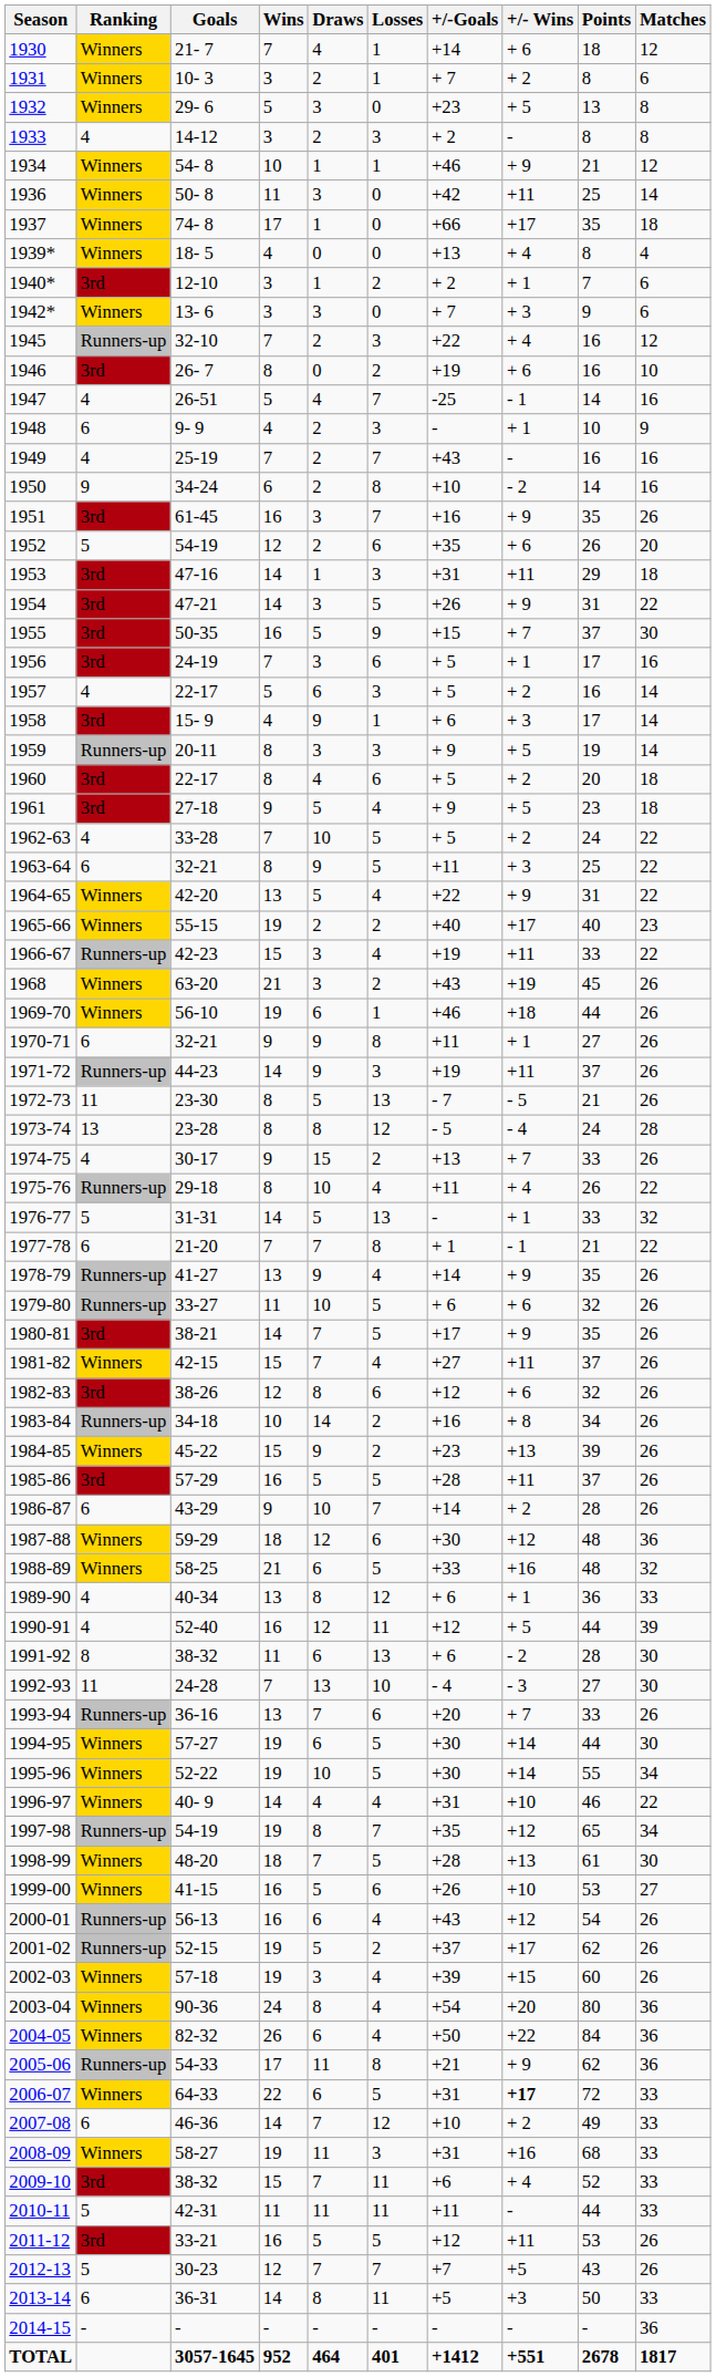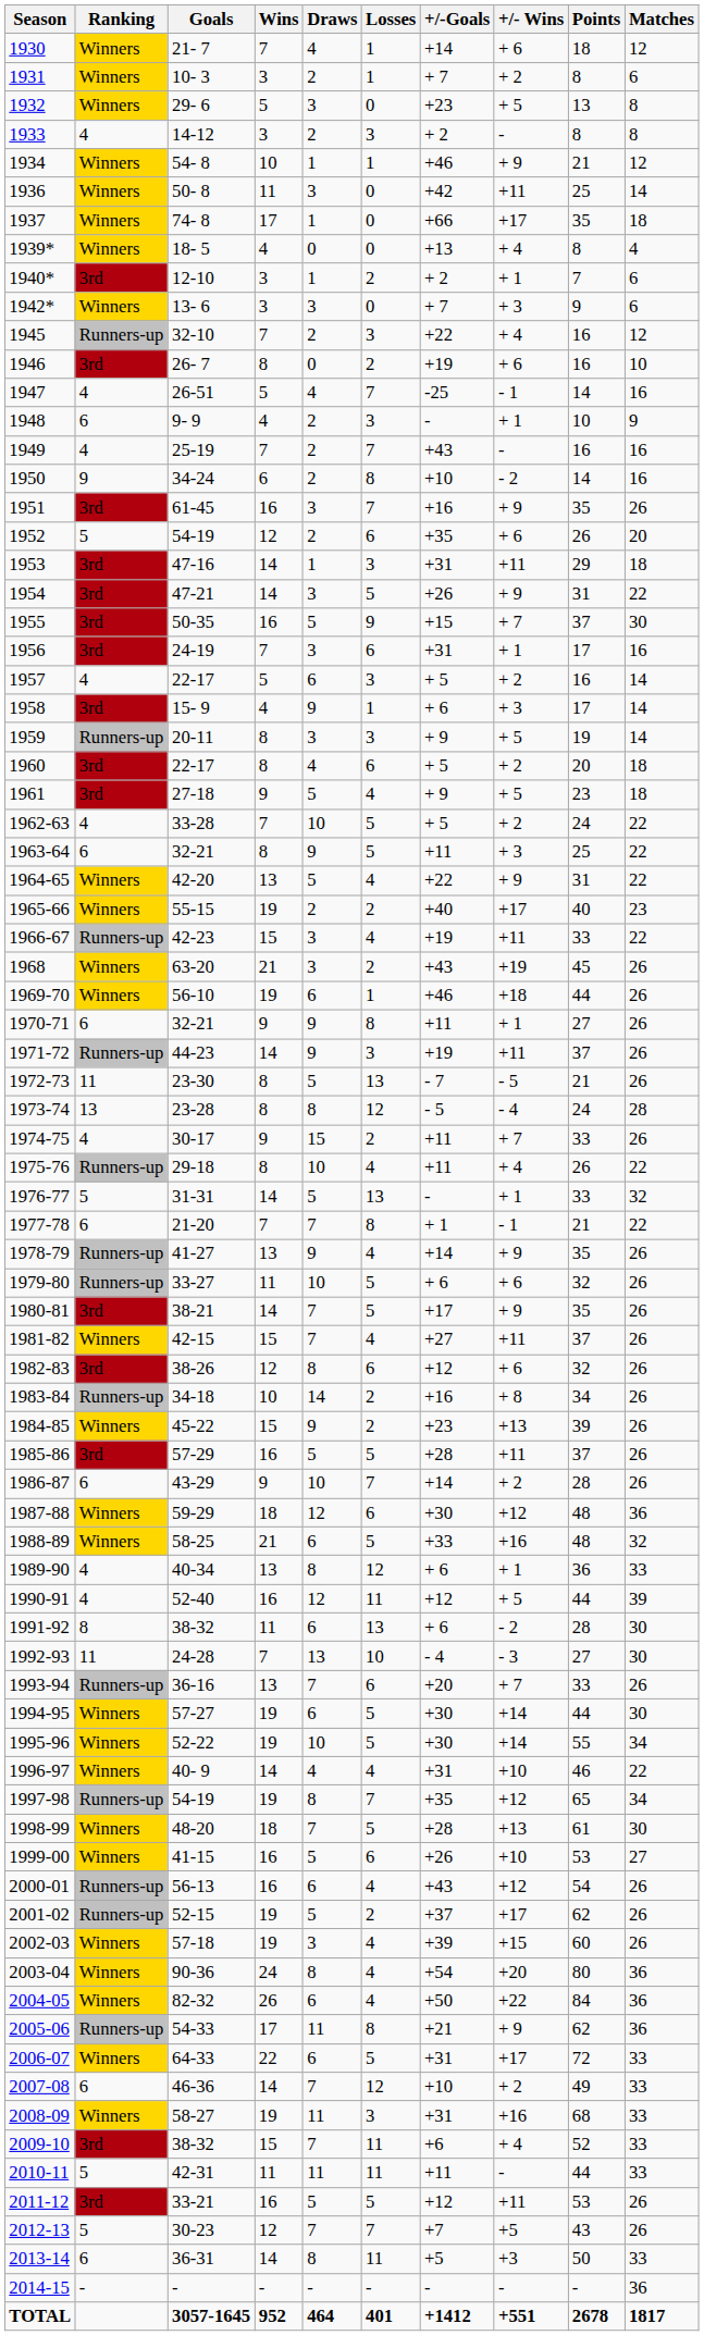 <table class="wikitable">
 <tr>
 <th>Season</th>
 <th>Ranking</th>
 <th>Goals</th>
 <th>Wins</th>
 <th>Draws</th>
 <th>Losses</th>
 <th>+/-Goals</th>
 <th>+/- Wins</th>
 <th>Points</th>
 <th>Matches</th>
 </tr>
 <tr>
 <td><a href='#'>1930</a></td>
 <td bgcolor=gold>Winners</td>
 <td>21- 7</td>
 <td>7</td>
 <td>4</td>
 <td>1</td>
 <td>+14</td>
 <td>+ 6</td>
 <td>18</td>
 <td>12</td>
 </tr>
 <tr>
 <td><a href='#'>1931</a></td>
 <td bgcolor=gold>Winners</td>
 <td>10- 3</td>
 <td>3</td>
 <td>2</td>
 <td>1</td>
 <td>+ 7</td>
 <td>+ 2</td>
 <td>8</td>
 <td>6</td>
 </tr>
 <tr>
 <td><a href='#'>1932</a></td>
 <td bgcolor=gold>Winners</td>
 <td>29- 6</td>
 <td>5</td>
 <td>3</td>
 <td>0</td>
 <td>+23</td>
 <td>+ 5</td>
 <td>13</td>
 <td>8</td>
 </tr>
 <tr>
 <td><a href='#'>1933</a></td>
 <td>4</td>
 <td>14-12</td>
 <td>3</td>
 <td>2</td>
 <td>3</td>
 <td>+ 2</td>
 <td>-</td>
 <td>8</td>
 <td>8</td>
 </tr>
 <tr>
 <td>1934</td>
 <td bgcolor=gold>Winners</td>
 <td>54- 8</td>
 <td>10</td>
 <td>1</td>
 <td>1</td>
 <td>+46</td>
 <td>+ 9</td>
 <td>21</td>
 <td>12</td>
 </tr>
 <tr>
 <td>1936</td>
 <td bgcolor=gold>Winners</td>
 <td>50- 8</td>
 <td>11</td>
 <td>3</td>
 <td>0</td>
 <td>+42</td>
 <td>+11</td>
 <td>25</td>
 <td>14</td>
 </tr>
 <tr>
 <td>1937</td>
 <td bgcolor=gold>Winners</td>
 <td>74- 8</td>
 <td>17</td>
 <td>1</td>
 <td>0</td>
 <td>+66</td>
 <td>+17</td>
 <td>35</td>
 <td>18</td>
 </tr>
 <tr>
 <td>1939*</td>
 <td bgcolor=gold>Winners</td>
 <td>18- 5</td>
 <td>4</td>
 <td>0</td>
 <td>0</td>
 <td>+13</td>
 <td>+ 4</td>
 <td>8</td>
 <td>4</td>
 </tr>
 <tr>
 <td>1940*</td>
 <td bgcolor=bronze>3rd</td>
 <td>12-10</td>
 <td>3</td>
 <td>1</td>
 <td>2</td>
 <td>+ 2</td>
 <td>+ 1</td>
 <td>7</td>
 <td>6</td>
 </tr>
 <tr>
 <td>1942*</td>
 <td bgcolor=gold>Winners</td>
 <td>13- 6</td>
 <td>3</td>
 <td>3</td>
 <td>0</td>
 <td>+ 7</td>
 <td>+ 3</td>
 <td>9</td>
 <td>6</td>
 </tr>
 <tr>
 <td>1945</td>
 <td bgcolor=silver>Runners-up</td>
 <td>32-10</td>
 <td>7</td>
 <td>2</td>
 <td>3</td>
 <td>+22</td>
 <td>+ 4</td>
 <td>16</td>
 <td>12</td>
 </tr>
 <tr>
 <td>1946</td>
 <td bgcolor=bronze>3rd</td>
 <td>26- 7</td>
 <td>8</td>
 <td>0</td>
 <td>2</td>
 <td>+19</td>
 <td>+ 6</td>
 <td>16</td>
 <td>10</td>
 </tr>
 <tr>
 <td>1947</td>
 <td>4</td>
 <td>26-51</td>
 <td>5</td>
 <td>4</td>
 <td>7</td>
 <td>-25</td>
 <td>- 1</td>
 <td>14</td>
 <td>16</td>
 </tr>
 <tr>
 <td>1948</td>
 <td>6</td>
 <td>9- 9</td>
 <td>4</td>
 <td>2</td>
 <td>3</td>
 <td>-</td>
 <td>+ 1</td>
 <td>10</td>
 <td>9</td>
 </tr>
 <tr>
 <td>1949</td>
 <td>4</td>
 <td>25-19</td>
 <td>7</td>
 <td>2</td>
 <td>7</td>
 <td>+43</td>
 <td>-</td>
 <td>16</td>
 <td>16</td>
 </tr>
 <tr>
 <td>1950</td>
 <td>9</td>
 <td>34-24</td>
 <td>6</td>
 <td>2</td>
 <td>8</td>
 <td>+10</td>
 <td>- 2</td>
 <td>14</td>
 <td>16</td>
 </tr>
 <tr>
 <td>1951</td>
 <td bgcolor=bronze>3rd</td>
 <td>61-45</td>
 <td>16</td>
 <td>3</td>
 <td>7</td>
 <td>+16</td>
 <td>+ 9</td>
 <td>35</td>
 <td>26</td>
 </tr>
 <tr>
 <td>1952</td>
 <td>5</td>
 <td>54-19</td>
 <td>12</td>
 <td>2</td>
 <td>6</td>
 <td>+35</td>
 <td>+ 6</td>
 <td>26</td>
 <td>20</td>
 </tr>
 <tr>
 <td>1953</td>
 <td bgcolor=bronze>3rd</td>
 <td>47-16</td>
 <td>14</td>
 <td>1</td>
 <td>3</td>
 <td>+31</td>
 <td>+11</td>
 <td>29</td>
 <td>18</td>
 </tr>
 <tr>
 <td>1954</td>
 <td bgcolor=bronze>3rd</td>
 <td>47-21</td>
 <td>14</td>
 <td>3</td>
 <td>5</td>
 <td>+26</td>
 <td>+ 9</td>
 <td>31</td>
 <td>22</td>
 </tr>
 <tr>
 <td>1955</td>
 <td bgcolor=bronze>3rd</td>
 <td>50-35</td>
 <td>16</td>
 <td>5</td>
 <td>9</td>
 <td>+15</td>
 <td>+ 7</td>
 <td>37</td>
 <td>30</td>
 </tr>
 <tr>
 <td>1956</td>
 <td bgcolor=bronze>3rd</td>
 <td>24-19</td>
 <td>7</td>
 <td>3</td>
 <td>6</td>
-<td>+ 5</td>
+<td>+31</td>
 <td>+ 1</td>
 <td>17</td>
 <td>16</td>
 </tr>
 <tr>
 <td>1957</td>
 <td>4</td>
 <td>22-17</td>
 <td>5</td>
 <td>6</td>
 <td>3</td>
 <td>+ 5</td>
 <td>+ 2</td>
 <td>16</td>
 <td>14</td>
 </tr>
 <tr>
 <td>1958</td>
 <td bgcolor=bronze>3rd</td>
 <td>15- 9</td>
 <td>4</td>
 <td>9</td>
 <td>1</td>
 <td>+ 6</td>
 <td>+ 3</td>
 <td>17</td>
 <td>14</td>
 </tr>
 <tr>
 <td>1959</td>
 <td bgcolor=silver>Runners-up</td>
 <td>20-11</td>
 <td>8</td>
 <td>3</td>
 <td>3</td>
 <td>+ 9</td>
 <td>+ 5</td>
 <td>19</td>
 <td>14</td>
 </tr>
 <tr>
 <td>1960</td>
 <td bgcolor=bronze>3rd</td>
 <td>22-17</td>
 <td>8</td>
 <td>4</td>
 <td>6</td>
 <td>+ 5</td>
 <td>+ 2</td>
 <td>20</td>
 <td>18</td>
 </tr>
 <tr>
 <td>1961</td>
 <td bgcolor=bronze>3rd</td>
 <td>27-18</td>
 <td>9</td>
 <td>5</td>
 <td>4</td>
 <td>+ 9</td>
 <td>+ 5</td>
 <td>23</td>
 <td>18</td>
 </tr>
 <tr>
 <td>1962-63</td>
 <td>4</td>
 <td>33-28</td>
 <td>7</td>
 <td>10</td>
 <td>5</td>
 <td>+ 5</td>
 <td>+ 2</td>
 <td>24</td>
 <td>22</td>
 </tr>
 <tr>
 <td>1963-64</td>
 <td>6</td>
 <td>32-21</td>
 <td>8</td>
 <td>9</td>
 <td>5</td>
 <td>+11</td>
 <td>+ 3</td>
 <td>25</td>
 <td>22</td>
 </tr>
 <tr>
 <td>1964-65</td>
 <td bgcolor=gold>Winners</td>
 <td>42-20</td>
 <td>13</td>
 <td>5</td>
 <td>4</td>
 <td>+22</td>
 <td>+ 9</td>
 <td>31</td>
 <td>22</td>
 </tr>
 <tr>
 <td>1965-66</td>
 <td bgcolor=gold>Winners</td>
 <td>55-15</td>
 <td>19</td>
 <td>2</td>
 <td>2</td>
 <td>+40</td>
 <td>+17</td>
 <td>40</td>
 <td>23</td>
 </tr>
 <tr>
 <td>1966-67</td>
 <td bgcolor=silver>Runners-up</td>
 <td>42-23</td>
 <td>15</td>
 <td>3</td>
 <td>4</td>
 <td>+19</td>
 <td>+11</td>
 <td>33</td>
 <td>22</td>
 </tr>
 <tr>
 <td>1968</td>
 <td bgcolor=gold>Winners</td>
 <td>63-20</td>
 <td>21</td>
 <td>3</td>
 <td>2</td>
 <td>+43</td>
 <td>+19</td>
 <td>45</td>
 <td>26</td>
 </tr>
 <tr>
 <td>1969-70</td>
 <td bgcolor=gold>Winners</td>
 <td>56-10</td>
 <td>19</td>
 <td>6</td>
 <td>1</td>
 <td>+46</td>
 <td>+18</td>
 <td>44</td>
 <td>26</td>
 </tr>
 <tr>
 <td>1970-71</td>
 <td>6</td>
 <td>32-21</td>
 <td>9</td>
 <td>9</td>
 <td>8</td>
 <td>+11</td>
 <td>+ 1</td>
 <td>27</td>
 <td>26</td>
 </tr>
 <tr>
 <td>1971-72</td>
 <td bgcolor=silver>Runners-up</td>
 <td>44-23</td>
 <td>14</td>
 <td>9</td>
 <td>3</td>
 <td>+19</td>
 <td>+11</td>
 <td>37</td>
 <td>26</td>
 </tr>
 <tr>
 <td>1972-73</td>
 <td>11</td>
 <td>23-30</td>
 <td>8</td>
 <td>5</td>
 <td>13</td>
 <td>- 7</td>
 <td>- 5</td>
 <td>21</td>
 <td>26</td>
 </tr>
 <tr>
 <td>1973-74</td>
 <td>13</td>
 <td>23-28</td>
 <td>8</td>
 <td>8</td>
 <td>12</td>
 <td>- 5</td>
 <td>- 4</td>
 <td>24</td>
 <td>28</td>
 </tr>
 <tr>
 <td>1974-75</td>
 <td>4</td>
 <td>30-17</td>
 <td>9</td>
 <td>15</td>
 <td>2</td>
-<td>+13</td>
+<td>+11</td>
 <td>+ 7</td>
 <td>33</td>
 <td>26</td>
 </tr>
 <tr>
 <td>1975-76</td>
 <td bgcolor=silver>Runners-up</td>
 <td>29-18</td>
 <td>8</td>
 <td>10</td>
 <td>4</td>
 <td>+11</td>
 <td>+ 4</td>
 <td>26</td>
 <td>22</td>
 </tr>
 <tr>
 <td>1976-77</td>
 <td>5</td>
 <td>31-31</td>
 <td>14</td>
 <td>5</td>
 <td>13</td>
 <td>-</td>
 <td>+ 1</td>
 <td>33</td>
 <td>32</td>
 </tr>
 <tr>
 <td>1977-78</td>
 <td>6</td>
 <td>21-20</td>
 <td>7</td>
 <td>7</td>
 <td>8</td>
 <td>+ 1</td>
 <td>- 1</td>
 <td>21</td>
 <td>22</td>
 </tr>
 <tr>
 <td>1978-79</td>
 <td bgcolor=silver>Runners-up</td>
 <td>41-27</td>
 <td>13</td>
 <td>9</td>
 <td>4</td>
 <td>+14</td>
 <td>+ 9</td>
 <td>35</td>
 <td>26</td>
 </tr>
 <tr>
 <td>1979-80</td>
 <td bgcolor=silver>Runners-up</td>
 <td>33-27</td>
 <td>11</td>
 <td>10</td>
 <td>5</td>
 <td>+ 6</td>
 <td>+ 6</td>
 <td>32</td>
 <td>26</td>
 </tr>
 <tr>
 <td>1980-81</td>
 <td bgcolor=bronze>3rd</td>
 <td>38-21</td>
 <td>14</td>
 <td>7</td>
 <td>5</td>
 <td>+17</td>
 <td>+ 9</td>
 <td>35</td>
 <td>26</td>
 </tr>
 <tr>
 <td>1981-82</td>
 <td bgcolor=gold>Winners</td>
 <td>42-15</td>
 <td>15</td>
 <td>7</td>
 <td>4</td>
 <td>+27</td>
 <td>+11</td>
 <td>37</td>
 <td>26</td>
 </tr>
 <tr>
 <td>1982-83</td>
 <td bgcolor=bronze>3rd</td>
 <td>38-26</td>
 <td>12</td>
 <td>8</td>
 <td>6</td>
 <td>+12</td>
 <td>+ 6</td>
 <td>32</td>
 <td>26</td>
 </tr>
 <tr>
 <td>1983-84</td>
 <td bgcolor=silver>Runners-up</td>
 <td>34-18</td>
 <td>10</td>
 <td>14</td>
 <td>2</td>
 <td>+16</td>
 <td>+ 8</td>
 <td>34</td>
 <td>26</td>
 </tr>
 <tr>
 <td>1984-85</td>
 <td bgcolor=gold>Winners</td>
 <td>45-22</td>
 <td>15</td>
 <td>9</td>
 <td>2</td>
 <td>+23</td>
 <td>+13</td>
 <td>39</td>
 <td>26</td>
 </tr>
 <tr>
 <td>1985-86</td>
 <td bgcolor=bronze>3rd</td>
 <td>57-29</td>
 <td>16</td>
 <td>5</td>
 <td>5</td>
 <td>+28</td>
 <td>+11</td>
 <td>37</td>
 <td>26</td>
 </tr>
 <tr>
 <td>1986-87</td>
 <td>6</td>
 <td>43-29</td>
 <td>9</td>
 <td>10</td>
 <td>7</td>
 <td>+14</td>
 <td>+ 2</td>
 <td>28</td>
 <td>26</td>
 </tr>
 <tr>
 <td>1987-88</td>
 <td bgcolor=gold>Winners</td>
 <td>59-29</td>
 <td>18</td>
 <td>12</td>
 <td>6</td>
 <td>+30</td>
 <td>+12</td>
 <td>48</td>
 <td>36</td>
 </tr>
 <tr>
 <td>1988-89</td>
 <td bgcolor=gold>Winners</td>
 <td>58-25</td>
 <td>21</td>
 <td>6</td>
 <td>5</td>
 <td>+33</td>
 <td>+16</td>
 <td>48</td>
 <td>32</td>
 </tr>
 <tr>
 <td>1989-90</td>
 <td>4</td>
 <td>40-34</td>
 <td>13</td>
 <td>8</td>
 <td>12</td>
 <td>+ 6</td>
 <td>+ 1</td>
 <td>36</td>
 <td>33</td>
 </tr>
 <tr>
 <td>1990-91</td>
 <td>4</td>
 <td>52-40</td>
 <td>16</td>
 <td>12</td>
 <td>11</td>
 <td>+12</td>
 <td>+ 5</td>
 <td>44</td>
 <td>39</td>
 </tr>
 <tr>
 <td>1991-92</td>
 <td>8</td>
 <td>38-32</td>
 <td>11</td>
 <td>6</td>
 <td>13</td>
 <td>+ 6</td>
 <td>- 2</td>
 <td>28</td>
 <td>30</td>
 </tr>
 <tr>
 <td>1992-93</td>
 <td>11</td>
 <td>24-28</td>
 <td>7</td>
 <td>13</td>
 <td>10</td>
 <td>- 4</td>
 <td>- 3</td>
 <td>27</td>
 <td>30</td>
 </tr>
 <tr>
 <td>1993-94</td>
 <td bgcolor=silver>Runners-up</td>
 <td>36-16</td>
 <td>13</td>
 <td>7</td>
 <td>6</td>
 <td>+20</td>
 <td>+ 7</td>
 <td>33</td>
 <td>26</td>
 </tr>
 <tr>
 <td>1994-95</td>
 <td bgcolor=gold>Winners</td>
 <td>57-27</td>
 <td>19</td>
 <td>6</td>
 <td>5</td>
 <td>+30</td>
 <td>+14</td>
 <td>44</td>
 <td>30</td>
 </tr>
 <tr>
 <td>1995-96</td>
 <td bgcolor=gold>Winners</td>
 <td>52-22</td>
 <td>19</td>
 <td>10</td>
 <td>5</td>
 <td>+30</td>
 <td>+14</td>
 <td>55</td>
 <td>34</td>
 </tr>
 <tr>
 <td>1996-97</td>
 <td bgcolor=gold>Winners</td>
 <td>40- 9</td>
 <td>14</td>
 <td>4</td>
 <td>4</td>
 <td>+31</td>
 <td>+10</td>
 <td>46</td>
 <td>22</td>
 </tr>
 <tr>
 <td>1997-98</td>
 <td bgcolor=silver>Runners-up</td>
 <td>54-19</td>
 <td>19</td>
 <td>8</td>
 <td>7</td>
 <td>+35</td>
 <td>+12</td>
 <td>65</td>
 <td>34</td>
 </tr>
 <tr>
 <td>1998-99</td>
 <td bgcolor=gold>Winners</td>
 <td>48-20</td>
 <td>18</td>
 <td>7</td>
 <td>5</td>
 <td>+28</td>
 <td>+13</td>
 <td>61</td>
 <td>30</td>
 </tr>
 <tr>
 <td>1999-00</td>
 <td bgcolor=gold>Winners</td>
 <td>41-15</td>
 <td>16</td>
 <td>5</td>
 <td>6</td>
 <td>+26</td>
 <td>+10</td>
 <td>53</td>
 <td>27</td>
 </tr>
 <tr>
 <td>2000-01</td>
 <td bgcolor=silver>Runners-up</td>
 <td>56-13</td>
 <td>16</td>
 <td>6</td>
 <td>4</td>
 <td>+43</td>
 <td>+12</td>
 <td>54</td>
 <td>26</td>
 </tr>
 <tr>
 <td>2001-02</td>
 <td bgcolor=silver>Runners-up</td>
 <td>52-15</td>
 <td>19</td>
 <td>5</td>
 <td>2</td>
 <td>+37</td>
 <td>+17</td>
 <td>62</td>
 <td>26</td>
 </tr>
 <tr>
 <td>2002-03</td>
 <td bgcolor=gold>Winners</td>
 <td>57-18</td>
 <td>19</td>
 <td>3</td>
 <td>4</td>
 <td>+39</td>
 <td>+15</td>
 <td>60</td>
 <td>26</td>
 </tr>
 <tr>
 <td>2003-04</td>
 <td bgcolor=gold>Winners</td>
 <td>90-36</td>
 <td>24</td>
 <td>8</td>
 <td>4</td>
 <td>+54</td>
 <td>+20</td>
 <td>80</td>
 <td>36</td>
 </tr>
 <tr>
 <td><a href='#'>2004-05</a></td>
 <td bgcolor=gold>Winners</td>
 <td>82-32</td>
 <td>26</td>
 <td>6</td>
 <td>4</td>
 <td>+50</td>
 <td>+22</td>
 <td>84</td>
 <td>36</td>
 </tr>
 <tr>
 <td><a href='#'>2005-06</a></td>
 <td bgcolor=silver>Runners-up</td>
 <td>54-33</td>
 <td>17</td>
 <td>11</td>
 <td>8</td>
 <td>+21</td>
 <td>+ 9</td>
 <td>62</td>
 <td>36</td>
 </tr>
 <tr>
 <td><a href='#'>2006-07</a></td>
 <td bgcolor=gold>Winners</td>
 <td>64-33</td>
 <td>22</td>
 <td>6</td>
 <td>5</td>
 <td>+31</td>
-<td><strong>+17</strong></td>
+<td>+17</td>
 <td>72</td>
 <td>33</td>
 </tr>
 <tr>
 <td><a href='#'>2007-08</a></td>
 <td>6</td>
 <td>46-36</td>
 <td>14</td>
 <td>7</td>
 <td>12</td>
 <td>+10</td>
 <td>+ 2</td>
 <td>49</td>
 <td>33</td>
 </tr>
 <tr>
 <td><a href='#'>2008-09</a></td>
 <td bgcolor=gold>Winners</td>
 <td>58-27</td>
 <td>19</td>
 <td>11</td>
 <td>3</td>
 <td>+31</td>
 <td>+16</td>
 <td>68</td>
 <td>33</td>
 </tr>
 <tr>
 <td><a href='#'>2009-10</a></td>
 <td bgcolor=bronze>3rd</td>
 <td>38-32</td>
 <td>15</td>
 <td>7</td>
 <td>11</td>
 <td>+6</td>
 <td>+ 4</td>
 <td>52</td>
 <td>33</td>
 </tr>
 <tr>
 <td><a href='#'>2010-11</a></td>
 <td>5</td>
 <td>42-31</td>
 <td>11</td>
 <td>11</td>
 <td>11</td>
 <td>+11</td>
 <td>-</td>
 <td>44</td>
 <td>33</td>
 </tr>
 <tr>
 <td><a href='#'>2011-12</a></td>
 <td bgcolor=bronze>3rd</td>
 <td>33-21</td>
 <td>16</td>
 <td>5</td>
 <td>5</td>
 <td>+12</td>
 <td>+11</td>
 <td>53</td>
 <td>26</td>
 </tr>
 <tr>
 <td><a href='#'>2012-13</a></td>
 <td>5</td>
 <td>30-23</td>
 <td>12</td>
 <td>7</td>
 <td>7</td>
 <td>+7</td>
 <td>+5</td>
 <td>43</td>
 <td>26</td>
 </tr>
 <tr>
 <td><a href='#'>2013-14</a></td>
 <td>6</td>
 <td>36-31</td>
 <td>14</td>
 <td>8</td>
 <td>11</td>
 <td>+5</td>
 <td>+3</td>
 <td>50</td>
 <td>33</td>
 </tr>
 <tr>
 <td><a href='#'>2014-15</a></td>
 <td>-</td>
 <td>-</td>
 <td>-</td>
 <td>-</td>
 <td>-</td>
 <td>-</td>
 <td>-</td>
 <td>-</td>
 <td>36</td>
 </tr>
 <tr>
 <td><strong>TOTAL</strong></td>
 <td></td>
 <td><strong>3057-1645</strong></td>
 <td><strong>952</strong></td>
 <td><strong>464</strong></td>
 <td><strong>401</strong></td>
 <td><strong>+1412</strong></td>
 <td><strong>+551</strong></td>
 <td><strong>2678</strong></td>
 <td><strong>1817</strong></td>
 </tr>
 </table>
